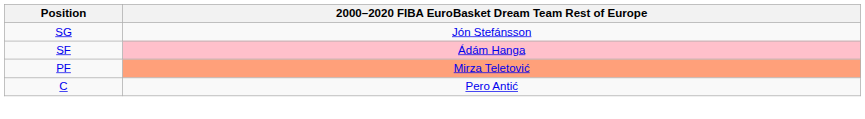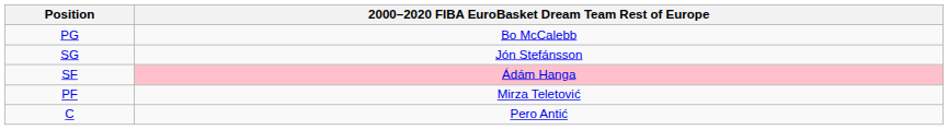 <table class="wikitable" style="text-align:center; width: 60%">
 <tr>
 <th>Position</th>
 <th>2000–2020 FIBA EuroBasket Dream Team Rest of Europe</th>
+</tr>
+<tr>
+<td><a href='#'>PG</a></td>
+<td> <a href='#'>Bo McCalebb</a></td>
 </tr>
 <tr>
 <td><a href='#'>SG</a></td>
 <td> <a href='#'>Jón Stefánsson</a></td>
 </tr>
 <tr>
 <td><a href='#'>SF</a></td>
 <td style="background: pink;"> <a href='#'>Ádám Hanga</a></td>
 </tr>
 <tr>
 <td><a href='#'>PF</a></td>
-<td style="background: lightsalmon;"> <a href='#'>Mirza Teletović</a></td>
+<td> <a href='#'>Mirza Teletović</a></td>
 </tr>
 <tr>
 <td><a href='#'>C</a></td>
 <td> <a href='#'>Pero Antić</a></td>
 </tr>
 </table>
